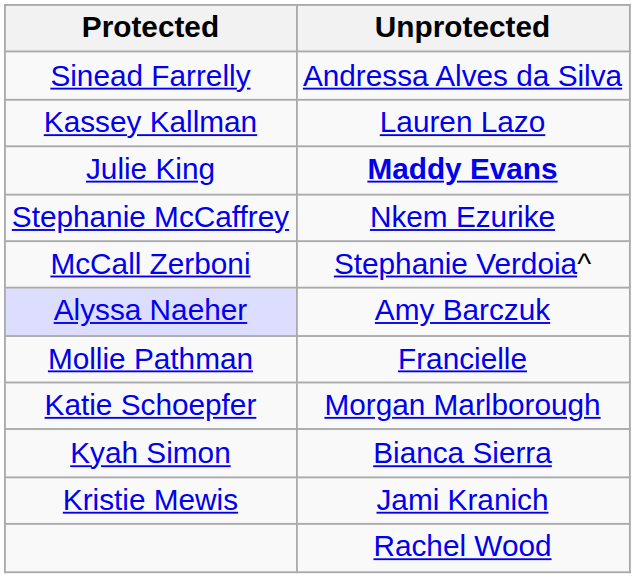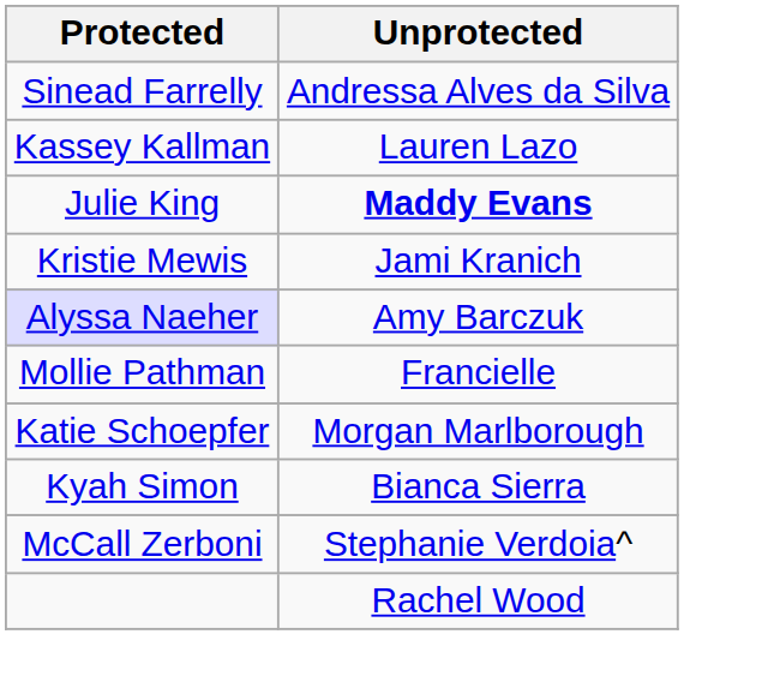 <table class="wikitable" style="text-align:center">
 <tr>
 <th scope="col">Protected</th>
 <th scope="col">Unprotected</th>
 </tr>
 <tr>
 <td><a href='#'>Sinead Farrelly</a></td>
 <td><a href='#'>Andressa Alves da Silva</a></td>
 </tr>
 <tr>
 <td><a href='#'>Kassey Kallman</a></td>
 <td><a href='#'>Lauren Lazo</a></td>
 </tr>
 <tr>
 <td><a href='#'>Julie King</a></td>
 <td><strong><a href='#'>Maddy Evans</a></strong></td>
 </tr>
 <tr>
-<td><a href='#'>Stephanie McCaffrey</a></td>
-<td><a href='#'>Nkem Ezurike</a></td>
-</tr>
-<tr>
-<td><a href='#'>McCall Zerboni</a></td>
-<td><a href='#'>Stephanie Verdoia</a>^</td>
+<td><a href='#'>Kristie Mewis</a></td>
+<td><a href='#'>Jami Kranich</a></td>
 </tr>
 <tr>
 <td style="background:#ddf;"><a href='#'>Alyssa Naeher</a></td>
 <td><a href='#'>Amy Barczuk</a></td>
 </tr>
 <tr>
 <td><a href='#'>Mollie Pathman</a></td>
 <td><a href='#'>Francielle</a></td>
 </tr>
 <tr>
 <td><a href='#'>Katie Schoepfer</a></td>
 <td><a href='#'>Morgan Marlborough</a></td>
 </tr>
 <tr>
 <td><a href='#'>Kyah Simon</a></td>
 <td><a href='#'>Bianca Sierra</a></td>
 </tr>
 <tr>
-<td><a href='#'>Kristie Mewis</a></td>
-<td><a href='#'>Jami Kranich</a></td>
+<td><a href='#'>McCall Zerboni</a></td>
+<td><a href='#'>Stephanie Verdoia</a>^</td>
 </tr>
 <tr>
 <td> </td>
 <td><a href='#'>Rachel Wood</a></td>
 </tr>
 </table>
